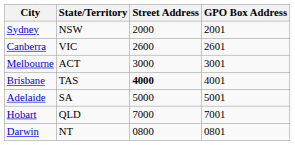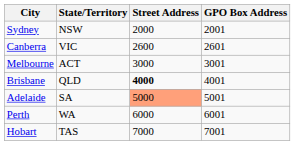 <table class="wikitable">
 <tr>
 <th>City</th>
 <th>State/Territory</th>
 <th>Street Address</th>
 <th>GPO Box Address</th>
 </tr>
 <tr>
 <td><a href='#'>Sydney</a></td>
 <td>NSW</td>
 <td>2000</td>
 <td>2001</td>
 </tr>
 <tr>
 <td><a href='#'>Canberra</a></td>
 <td>VIC</td>
 <td>2600</td>
 <td>2601</td>
 </tr>
 <tr>
 <td><a href='#'>Melbourne</a></td>
 <td>ACT</td>
 <td>3000</td>
 <td>3001</td>
 </tr>
 <tr>
 <td><a href='#'>Brisbane</a></td>
-<td>TAS</td>
+<td>QLD</td>
 <td><strong>4000</strong></td>
 <td>4001</td>
 </tr>
 <tr>
 <td><a href='#'>Adelaide</a></td>
 <td>SA</td>
-<td>5000</td>
+<td style="background: lightsalmon;">5000</td>
 <td>5001</td>
 </tr>
 <tr>
+<td><a href='#'>Perth</a></td>
+<td>WA</td>
+<td>6000</td>
+<td>6001</td>
+</tr>
+<tr>
 <td><a href='#'>Hobart</a></td>
-<td>QLD</td>
+<td>TAS</td>
 <td>7000</td>
 <td>7001</td>
 </tr>
-<tr>
-<td><a href='#'>Darwin</a></td>
-<td>NT</td>
-<td>0800</td>
-<td>0801</td>
-</tr>
 </table>
